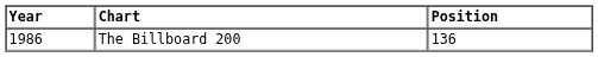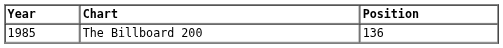 <table border=1 cellspacing=0 cellpadding=2 width="550px">
 <tr>
 <th align="left">Year</th>
 <th align="left">Chart</th>
 <th align="left">Position</th>
 </tr>
 <tr>
-<td align="left">1986</td>
+<td align="left">1985</td>
 <td align="left">The Billboard 200</td>
 <td align="left">136</td>
 </tr>
 </table>
